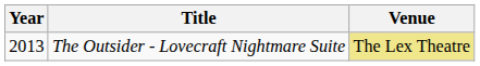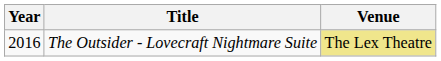 <table class="wikitable">
 <tr>
 <th>Year</th>
 <th>Title</th>
 <th>Venue</th>
 </tr>
 <tr>
-<td>2013</td>
+<td>2016</td>
 <td><em>The Outsider - Lovecraft Nightmare Suite</em></td>
 <td style="background: khaki;">The Lex Theatre</td>
 </tr>
 </table>
